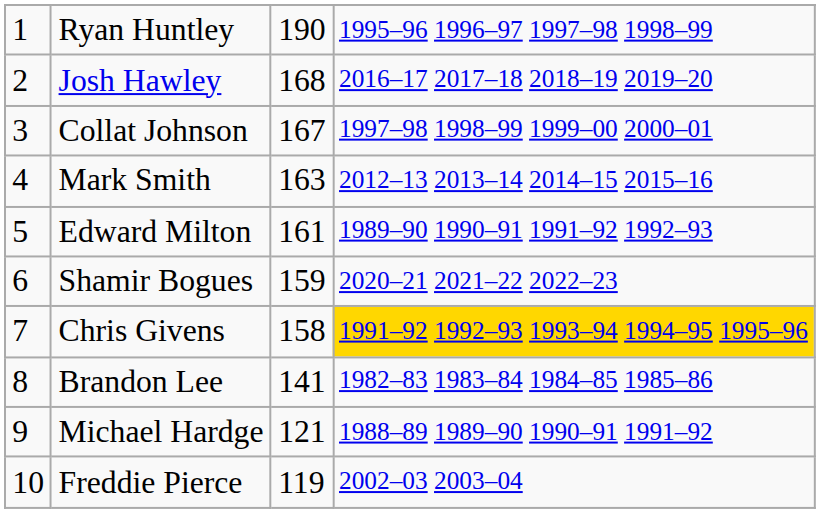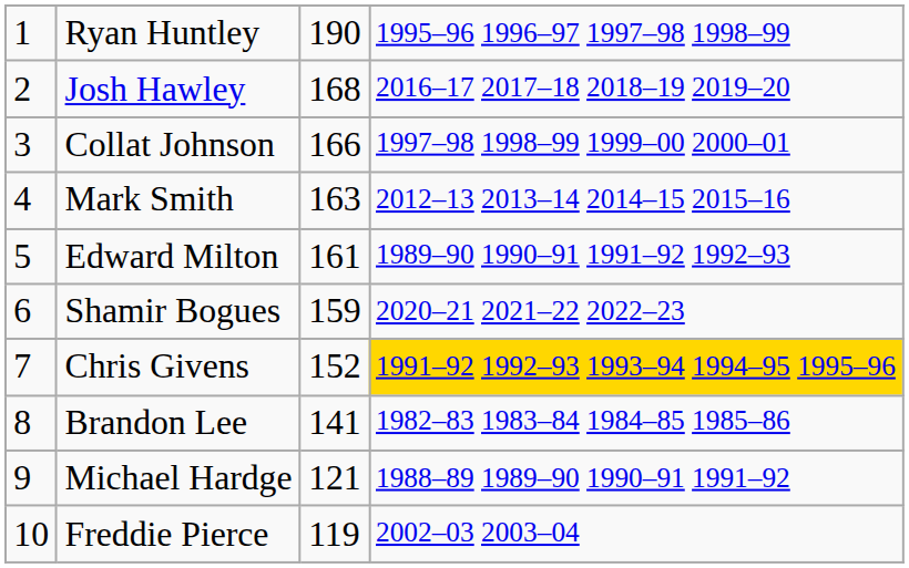 <table class="wikitable">
 <tr>
 </tr>
 <tr>
 <td>1</td>
 <td>Ryan Huntley</td>
 <td>190</td>
 <td style="font-size:80%;"><a href='#'>1995–96</a> <a href='#'>1996–97</a> <a href='#'>1997–98</a> <a href='#'>1998–99</a></td>
 </tr>
 <tr>
 <td>2</td>
 <td><a href='#'>Josh Hawley</a></td>
 <td>168</td>
 <td style="font-size:80%;"><a href='#'>2016–17</a> <a href='#'>2017–18</a> <a href='#'>2018–19</a> <a href='#'>2019–20</a></td>
 </tr>
 <tr>
 <td>3</td>
 <td>Collat Johnson</td>
-<td>167</td>
+<td>166</td>
 <td style="font-size:80%;"><a href='#'>1997–98</a> <a href='#'>1998–99</a> <a href='#'>1999–00</a> <a href='#'>2000–01</a></td>
 </tr>
 <tr>
 <td>4</td>
 <td>Mark Smith</td>
 <td>163</td>
 <td style="font-size:80%;"><a href='#'>2012–13</a> <a href='#'>2013–14</a> <a href='#'>2014–15</a> <a href='#'>2015–16</a></td>
 </tr>
 <tr>
 <td>5</td>
 <td>Edward Milton</td>
 <td>161</td>
 <td style="font-size:80%;"><a href='#'>1989–90</a> <a href='#'>1990–91</a> <a href='#'>1991–92</a> <a href='#'>1992–93</a></td>
 </tr>
 <tr>
 <td>6</td>
 <td>Shamir Bogues</td>
 <td>159</td>
 <td style="font-size:80%;"><a href='#'>2020–21</a> <a href='#'>2021–22</a> <a href='#'>2022–23</a></td>
 </tr>
 <tr>
 <td>7</td>
 <td>Chris Givens</td>
-<td>158</td>
+<td>152</td>
 <td style="background: gold; font-size:80%;"><a href='#'>1991–92</a> <a href='#'>1992–93</a> <a href='#'>1993–94</a> <a href='#'>1994–95</a> <a href='#'>1995–96</a></td>
 </tr>
 <tr>
 <td>8</td>
 <td>Brandon Lee</td>
 <td>141</td>
 <td style="font-size:80%;"><a href='#'>1982–83</a> <a href='#'>1983–84</a> <a href='#'>1984–85</a> <a href='#'>1985–86</a></td>
 </tr>
 <tr>
 <td>9</td>
 <td>Michael Hardge</td>
 <td>121</td>
 <td style="font-size:80%;"><a href='#'>1988–89</a> <a href='#'>1989–90</a> <a href='#'>1990–91</a> <a href='#'>1991–92</a></td>
 </tr>
 <tr>
 <td>10</td>
 <td>Freddie Pierce</td>
 <td>119</td>
 <td style="font-size:80%;"><a href='#'>2002–03</a> <a href='#'>2003–04</a></td>
 </tr>
 </table>
